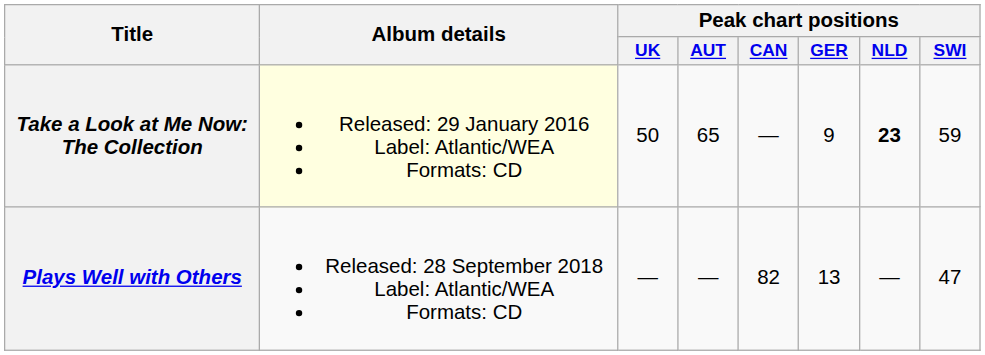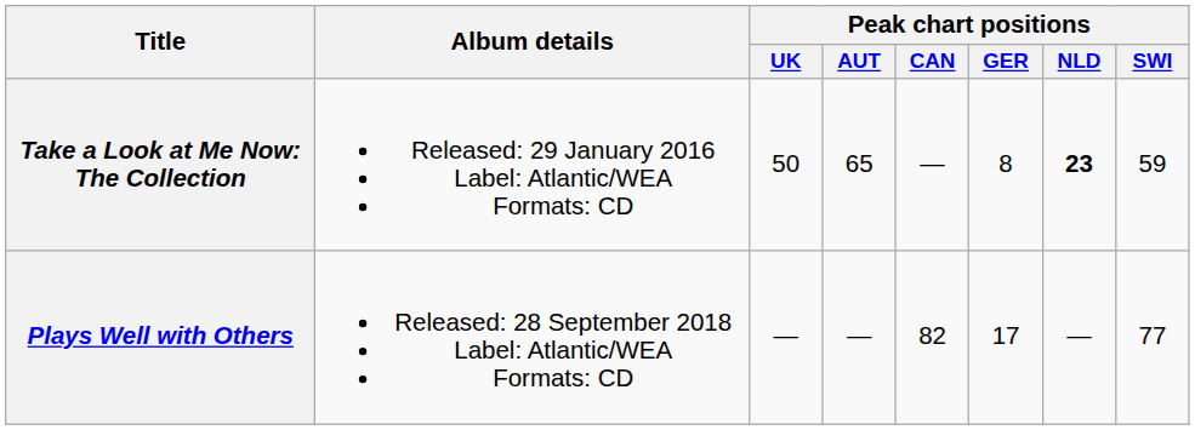 <table class="wikitable plainrowheaders" style="text-align:center;" border="1">
 <tr>
 <th scope="col" rowspan="2" style="width:12em;">Title</th>
 <th scope="col" rowspan="2" style="width:17em;">Album details</th>
 <th colspan="6" scope="col">Peak chart positions</th>
 </tr>
 <tr>
 <th scope="col" style="width:3em;font-size:85%;"><a href='#'>UK</a><br></th>
 <th scope="col" style="width:3em;font-size:85%;"><a href='#'>AUT</a><br></th>
 <th scope="col" style="width:3em;font-size:85%;"><a href='#'>CAN</a><br></th>
 <th scope="col" style="width:3em;font-size:85%;"><a href='#'>GER</a><br></th>
 <th scope="col" style="width:3em;font-size:85%;"><a href='#'>NLD</a><br></th>
 <th scope="col" style="width:3em;font-size:85%;"><a href='#'>SWI</a><br></th>
 </tr>
 <tr>
 <th scope="row"><em>Take a Look at Me Now:<br>The Collection</em></th>
-<td style="background: lightyellow;"><br><ul><li>Released: 29 January 2016</li><li>Label: Atlantic/WEA</li><li>Formats: CD</li></ul></td>
+<td><br><ul><li>Released: 29 January 2016</li><li>Label: Atlantic/WEA</li><li>Formats: CD</li></ul></td>
 <td>50</td>
 <td>65</td>
 <td>—</td>
-<td>9</td>
+<td>8</td>
 <td><strong>23</strong></td>
 <td>59</td>
 </tr>
 <tr>
 <th scope="row"><em><a href='#'>Plays Well with Others</a></em></th>
 <td><br><ul><li>Released: 28 September 2018</li><li>Label: Atlantic/WEA</li><li>Formats: CD</li></ul></td>
 <td>—</td>
 <td>—</td>
 <td>82</td>
-<td>13</td>
+<td>17</td>
 <td>—</td>
-<td>47</td>
+<td>77</td>
 </tr>
 </table>
